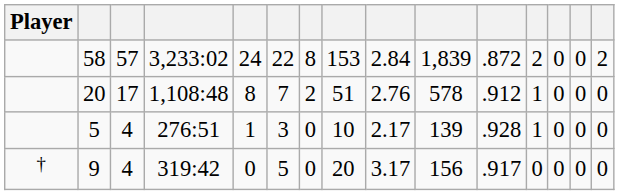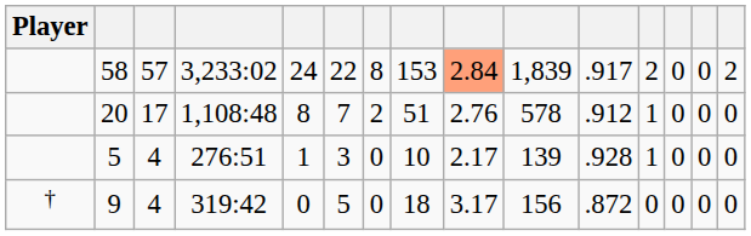 <table class="wikitable sortable" style="text-align:center;">
 <tr>
 <th>Player</th>
 <th></th>
 <th></th>
 <th></th>
 <th></th>
 <th></th>
 <th></th>
 <th></th>
 <th></th>
 <th></th>
 <th></th>
 <th></th>
 <th></th>
 <th></th>
 <th></th>
 </tr>
 <tr>
 <td></td>
 <td>58</td>
 <td>57</td>
 <td>3,233:02</td>
 <td>24</td>
 <td>22</td>
 <td>8</td>
 <td>153</td>
-<td>2.84</td>
+<td style="background: lightsalmon;">2.84</td>
 <td>1,839</td>
-<td>.872</td>
+<td>.917</td>
 <td>2</td>
 <td>0</td>
 <td>0</td>
 <td>2</td>
 </tr>
 <tr>
 <td></td>
 <td>20</td>
 <td>17</td>
 <td>1,108:48</td>
 <td>8</td>
 <td>7</td>
 <td>2</td>
 <td>51</td>
 <td>2.76</td>
 <td>578</td>
 <td>.912</td>
 <td>1</td>
 <td>0</td>
 <td>0</td>
 <td>0</td>
 </tr>
 <tr>
 <td></td>
 <td>5</td>
 <td>4</td>
 <td>276:51</td>
 <td>1</td>
 <td>3</td>
 <td>0</td>
 <td>10</td>
 <td>2.17</td>
 <td>139</td>
 <td>.928</td>
 <td>1</td>
 <td>0</td>
 <td>0</td>
 <td>0</td>
 </tr>
 <tr>
 <td><sup>†</sup></td>
 <td>9</td>
 <td>4</td>
 <td>319:42</td>
 <td>0</td>
 <td>5</td>
 <td>0</td>
-<td>20</td>
+<td>18</td>
 <td>3.17</td>
 <td>156</td>
-<td>.917</td>
+<td>.872</td>
 <td>0</td>
 <td>0</td>
 <td>0</td>
 <td>0</td>
 </tr>
 </table>
